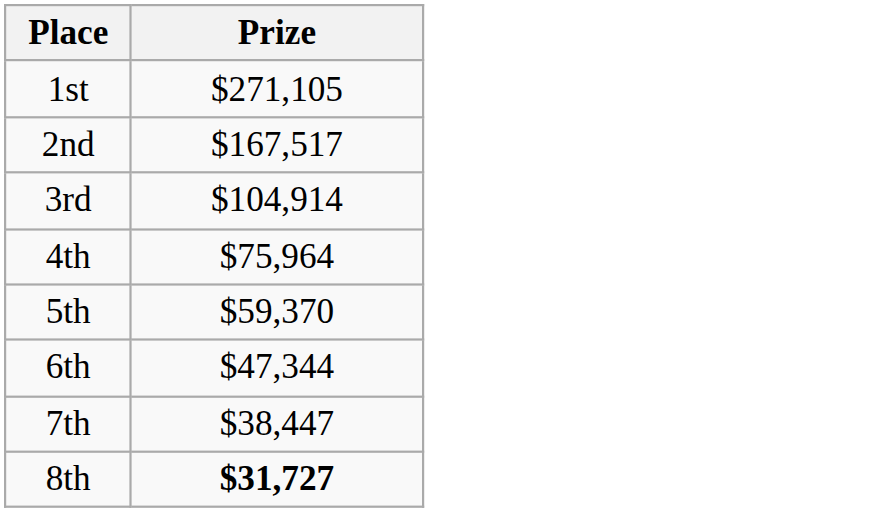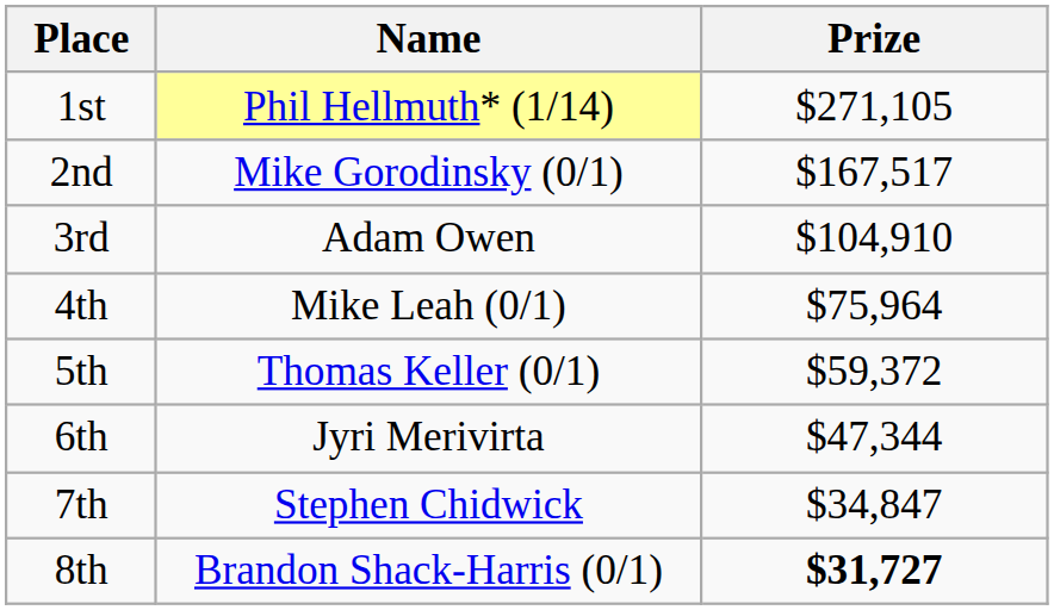 <table class="wikitable">
 <tr>
 <th width="50">Place</th>
+<th width="200">Name</th>
 <th width="125">Prize</th>
 </tr>
 <tr>
 <td align = "center">1st</td>
+<td align = "center" bgcolor="#FFFF99"><a href='#'>Phil Hellmuth</a>* (1/14)</td>
 <td align = "center">$271,105</td>
 </tr>
 <tr>
 <td align = "center">2nd</td>
+<td align = "center"><a href='#'>Mike Gorodinsky</a> (0/1)</td>
 <td align = "center">$167,517</td>
 </tr>
 <tr>
 <td align = "center">3rd</td>
-<td align = "center">$104,914</td>
+<td align = "center">Adam Owen</td>
+<td align = "center">$104,910</td>
 </tr>
 <tr>
 <td align = "center">4th</td>
+<td align = "center">Mike Leah (0/1)</td>
 <td align = "center">$75,964</td>
 </tr>
 <tr>
 <td align = "center">5th</td>
-<td align = "center">$59,370</td>
+<td align = "center"><a href='#'>Thomas Keller</a> (0/1)</td>
+<td align = "center">$59,372</td>
 </tr>
 <tr>
 <td align = "center">6th</td>
+<td align = "center">Jyri Merivirta</td>
 <td align = "center">$47,344</td>
 </tr>
 <tr>
 <td align = "center">7th</td>
-<td align = "center">$38,447</td>
+<td align = "center"><a href='#'>Stephen Chidwick</a></td>
+<td align = "center">$34,847</td>
 </tr>
 <tr>
 <td align = "center">8th</td>
+<td align = "center"><a href='#'>Brandon Shack-Harris</a> (0/1)</td>
 <td align = "center"><strong>$31,727</strong></td>
 </tr>
 </table>
